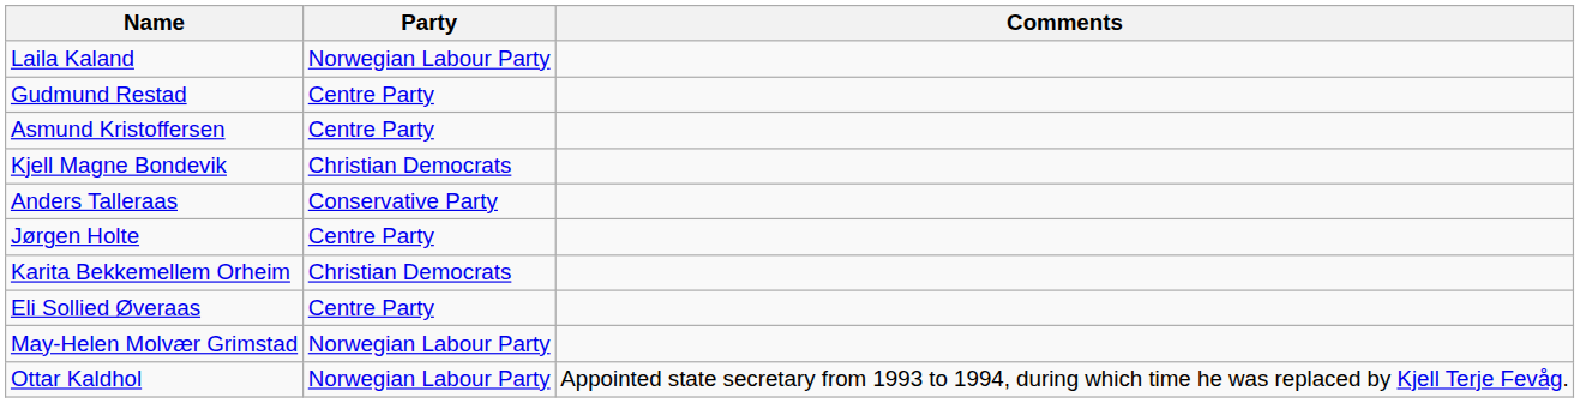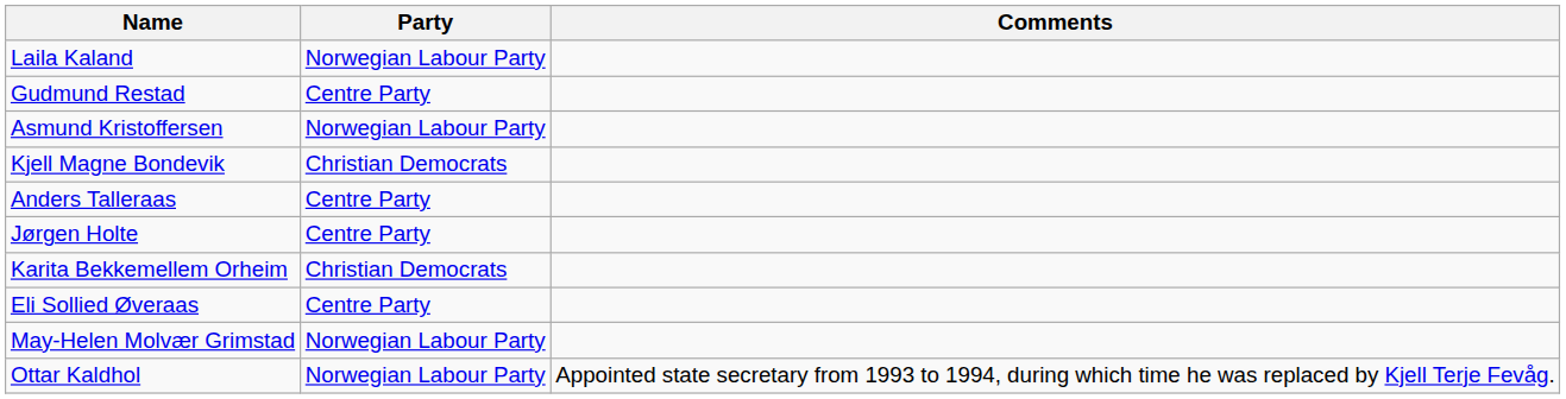 <table class="wikitable">
 <tr>
 <th>Name</th>
 <th>Party</th>
 <th>Comments</th>
 </tr>
 <tr>
 <td><a href='#'>Laila Kaland</a></td>
 <td><a href='#'>Norwegian Labour Party</a></td>
 <td></td>
 </tr>
 <tr>
 <td><a href='#'>Gudmund Restad</a></td>
 <td><a href='#'>Centre Party</a></td>
 <td></td>
 </tr>
 <tr>
 <td><a href='#'>Asmund Kristoffersen</a></td>
-<td><a href='#'>Centre Party</a></td>
+<td><a href='#'>Norwegian Labour Party</a></td>
 <td></td>
 </tr>
 <tr>
 <td><a href='#'>Kjell Magne Bondevik</a></td>
 <td><a href='#'>Christian Democrats</a></td>
 <td></td>
 </tr>
 <tr>
 <td><a href='#'>Anders Talleraas</a></td>
-<td><a href='#'>Conservative Party</a></td>
+<td><a href='#'>Centre Party</a></td>
 <td></td>
 </tr>
 <tr>
 <td><a href='#'>Jørgen Holte</a></td>
 <td><a href='#'>Centre Party</a></td>
 <td></td>
 </tr>
 <tr>
 <td><a href='#'>Karita Bekkemellem Orheim</a></td>
 <td><a href='#'>Christian Democrats</a></td>
 <td></td>
 </tr>
 <tr>
 <td><a href='#'>Eli Sollied Øveraas</a></td>
 <td><a href='#'>Centre Party</a></td>
 <td></td>
 </tr>
 <tr>
 <td><a href='#'>May-Helen Molvær Grimstad</a></td>
 <td><a href='#'>Norwegian Labour Party</a></td>
 <td></td>
 </tr>
 <tr>
 <td><a href='#'>Ottar Kaldhol</a></td>
 <td><a href='#'>Norwegian Labour Party</a></td>
 <td>Appointed state secretary from 1993 to 1994, during which time he was replaced by <a href='#'>Kjell Terje Fevåg</a>.</td>
 </tr>
 </table>
